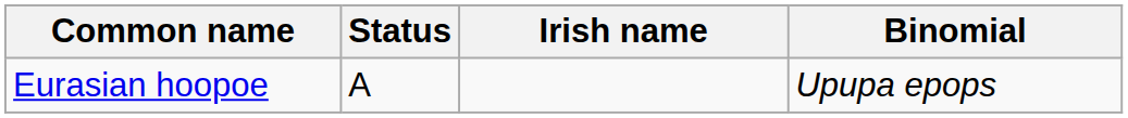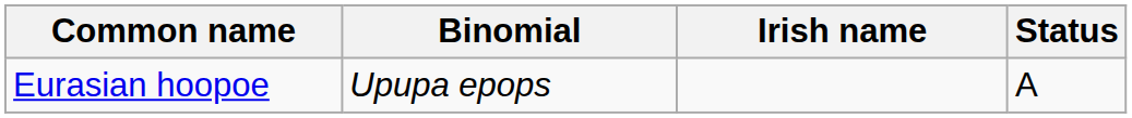 <table width=60% class="wikitable">
 <tr>
 <th width=32%>Common name</th>
+<th width=32%>Binomial</th>
+<th width=32%>Irish name</th>
 <th width=4%>Status</th>
-<th width=32%>Irish name</th>
-<th width=32%>Binomial</th>
 </tr>
 <tr>
 <td><a href='#'>Eurasian hoopoe</a></td>
+<td><em>Upupa epops</em></td>
+<td></td>
 <td>A</td>
-<td></td>
-<td><em>Upupa epops</em></td>
 </tr>
 </table>
